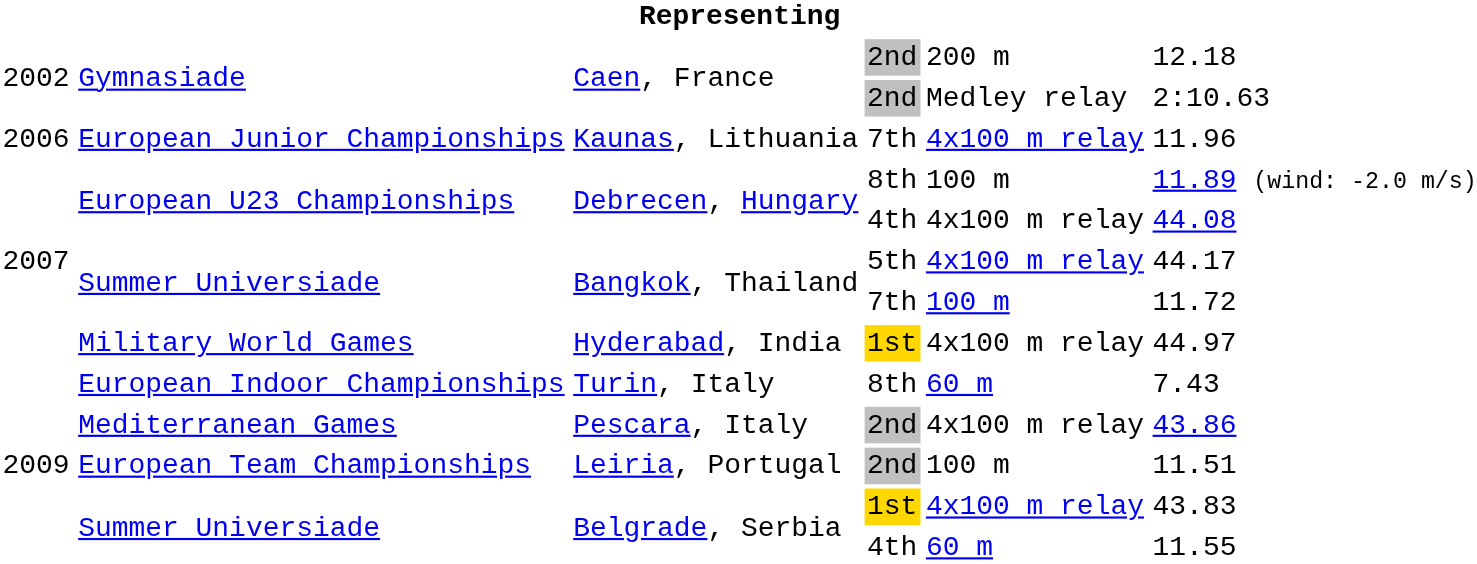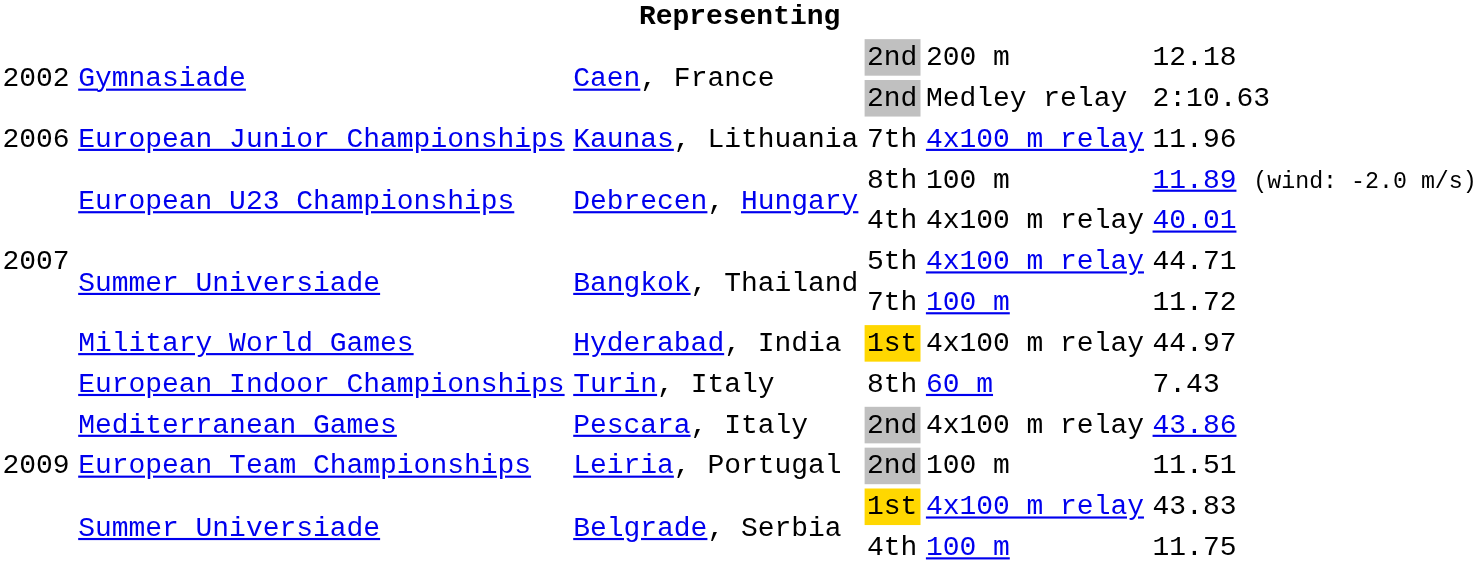 <table>
 <tr>
 <th colspan="7">Representing </th>
 </tr>
 <tr>
 <td rowspan=2>2002</td>
 <td rowspan=2><a href='#'>Gymnasiade</a></td>
 <td rowspan=2><a href='#'>Caen</a>, France</td>
 <td bgcolor=silver>2nd</td>
 <td>200 m</td>
 <td>12.18</td>
 </tr>
 <tr>
 <td bgcolor=silver>2nd</td>
 <td>Medley relay</td>
 <td>2:10.63</td>
 </tr>
 <tr>
 <td>2006</td>
 <td><a href='#'>European Junior Championships</a></td>
 <td><a href='#'>Kaunas</a>, Lithuania</td>
 <td>7th</td>
 <td><a href='#'>4x100 m relay</a></td>
 <td>11.96</td>
 </tr>
 <tr>
 <td rowspan=5>2007</td>
 <td rowspan=2><a href='#'>European U23 Championships</a></td>
 <td rowspan=2><a href='#'>Debrecen</a>, <a href='#'>Hungary</a></td>
 <td>8th</td>
 <td>100 m</td>
 <td><a href='#'>11.89</a> <small>(wind: -2.0 m/s)</small></td>
 </tr>
 <tr>
 <td>4th</td>
 <td>4x100 m relay</td>
-<td><a href='#'>44.08</a></td>
+<td><a href='#'>40.01</a></td>
 </tr>
 <tr>
 <td rowspan=2><a href='#'>Summer Universiade</a></td>
 <td rowspan=2><a href='#'>Bangkok</a>, Thailand</td>
 <td>5th</td>
 <td><a href='#'>4x100 m relay</a></td>
-<td>44.17</td>
+<td>44.71</td>
 </tr>
 <tr>
 <td>7th</td>
 <td><a href='#'>100 m</a></td>
 <td>11.72</td>
 </tr>
 <tr>
 <td><a href='#'>Military World Games</a></td>
 <td><a href='#'>Hyderabad</a>, India</td>
 <td bgcolor=gold>1st</td>
 <td>4x100 m relay</td>
 <td>44.97</td>
 </tr>
 <tr>
 <td rowspan=5>2009</td>
 <td><a href='#'>European Indoor Championships</a></td>
 <td><a href='#'>Turin</a>, Italy</td>
 <td>8th</td>
 <td><a href='#'>60 m</a></td>
 <td>7.43</td>
 </tr>
 <tr>
 <td><a href='#'>Mediterranean Games</a></td>
 <td><a href='#'>Pescara</a>, Italy</td>
 <td bgcolor=silver>2nd</td>
 <td>4x100 m relay</td>
 <td><a href='#'>43.86</a></td>
 </tr>
 <tr>
 <td><a href='#'>European Team Championships</a></td>
 <td><a href='#'>Leiria</a>, Portugal</td>
 <td bgcolor=silver>2nd</td>
 <td>100 m</td>
 <td>11.51 </td>
 </tr>
 <tr>
 <td rowspan=2><a href='#'>Summer Universiade</a></td>
 <td rowspan=2><a href='#'>Belgrade</a>, Serbia</td>
 <td bgcolor=gold>1st</td>
 <td><a href='#'>4x100 m relay</a></td>
 <td>43.83</td>
 </tr>
 <tr>
 <td>4th</td>
-<td><a href='#'>60 m</a></td>
-<td>11.55</td>
+<td><a href='#'>100 m</a></td>
+<td>11.75</td>
 </tr>
 </table>
